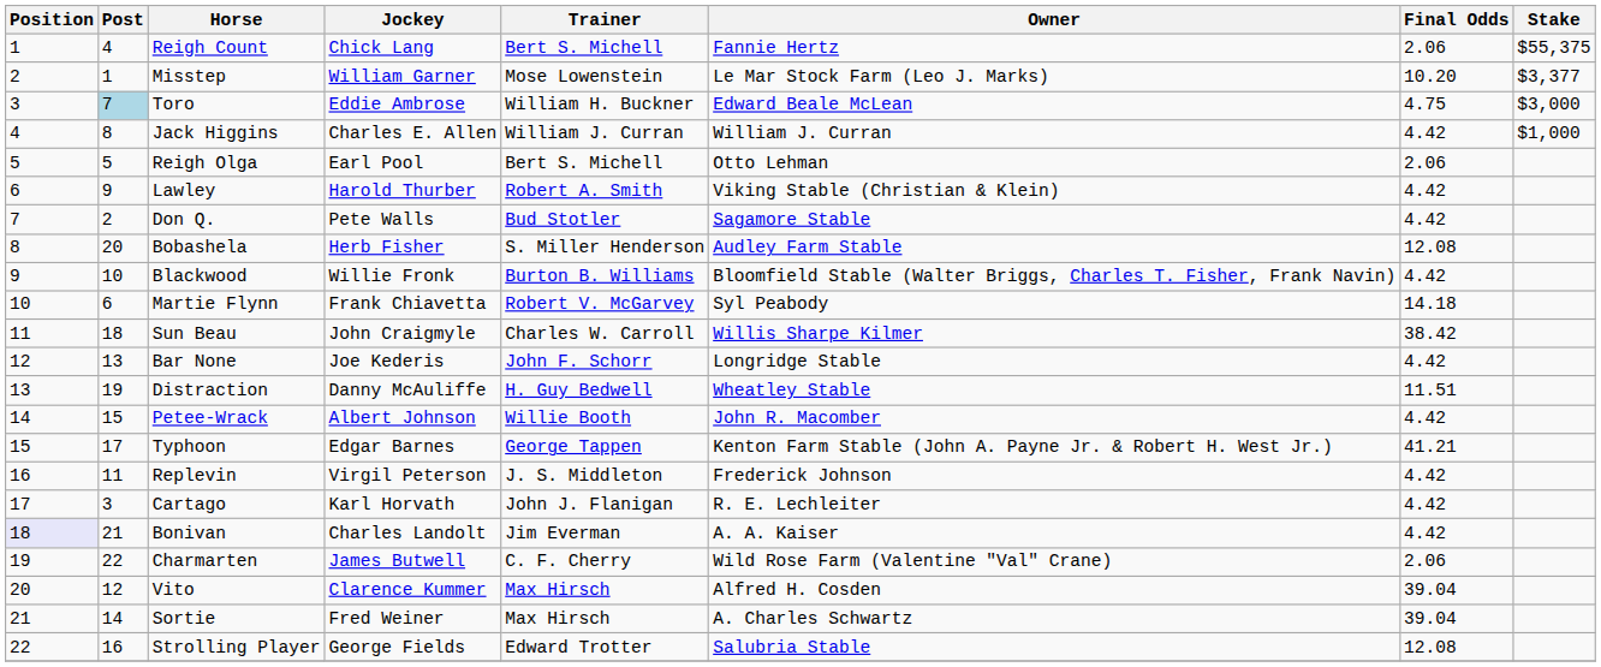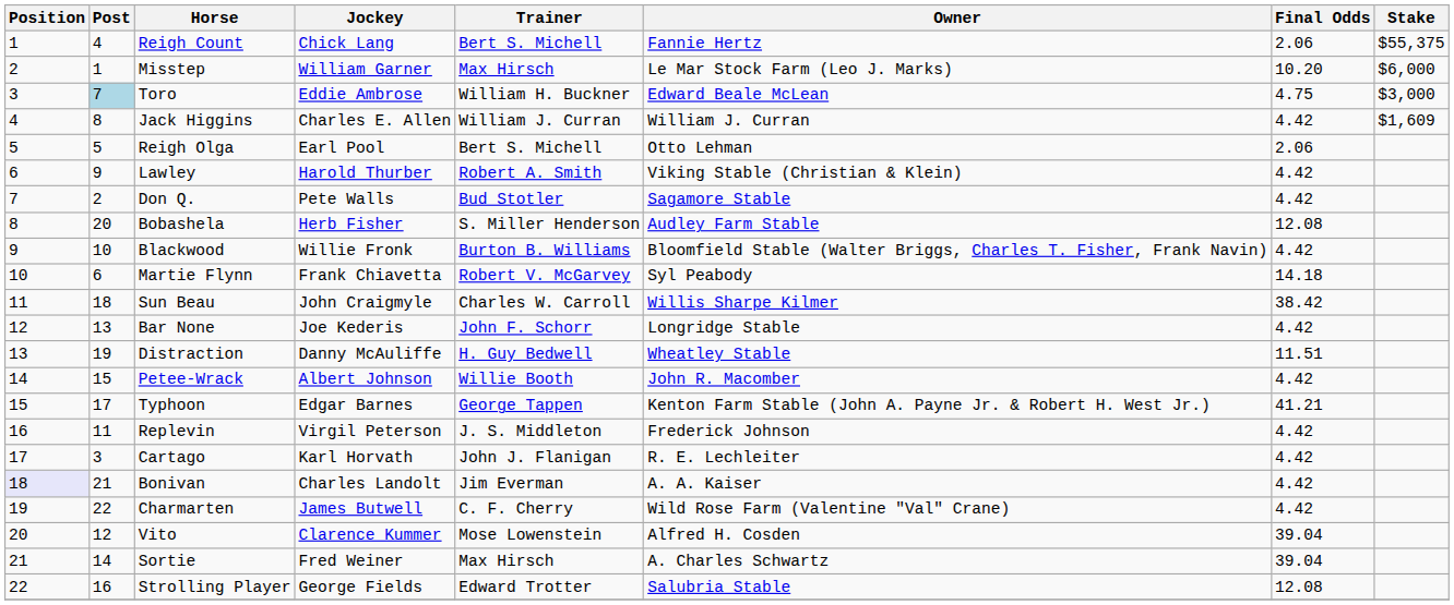 <table class="sortable wikitable">
 <tr>
 <th scope="col">Position</th>
 <th scope="col">Post</th>
 <th scope="col">Horse</th>
 <th scope="col">Jockey</th>
 <th scope="col">Trainer</th>
 <th scope="col">Owner</th>
 <th scope="col">Final Odds</th>
 <th scope="col">Stake</th>
 </tr>
 <tr>
 <td>1</td>
 <td>4</td>
 <td><a href='#'>Reigh Count</a></td>
 <td><a href='#'>Chick Lang</a></td>
 <td><a href='#'>Bert S. Michell</a></td>
 <td><a href='#'>Fannie Hertz</a></td>
 <td>2.06</td>
 <td>$55,375</td>
 </tr>
 <tr>
 <td>2</td>
 <td>1</td>
 <td>Misstep</td>
 <td><a href='#'>William Garner</a></td>
-<td>Mose Lowenstein</td>
+<td><a href='#'>Max Hirsch</a></td>
 <td>Le Mar Stock Farm (Leo J. Marks)</td>
 <td>10.20</td>
-<td>$3,377</td>
+<td>$6,000</td>
 </tr>
 <tr>
 <td>3</td>
 <td style="background: lightblue;">7</td>
 <td>Toro</td>
 <td><a href='#'>Eddie Ambrose</a></td>
 <td>William H. Buckner</td>
 <td><a href='#'>Edward Beale McLean</a></td>
 <td>4.75</td>
 <td>$3,000</td>
 </tr>
 <tr>
 <td>4</td>
 <td>8</td>
 <td>Jack Higgins</td>
 <td>Charles E. Allen</td>
 <td>William J. Curran</td>
 <td>William J. Curran</td>
 <td>4.42</td>
-<td>$1,000</td>
+<td>$1,609</td>
 </tr>
 <tr>
 <td>5</td>
 <td>5</td>
 <td>Reigh Olga</td>
 <td>Earl Pool</td>
 <td>Bert S. Michell</td>
 <td>Otto Lehman</td>
 <td>2.06</td>
 <td></td>
 </tr>
 <tr>
 <td>6</td>
 <td>9</td>
 <td>Lawley</td>
 <td><a href='#'>Harold Thurber</a></td>
 <td><a href='#'>Robert A. Smith</a></td>
 <td>Viking Stable (Christian & Klein)</td>
 <td>4.42</td>
 <td></td>
 </tr>
 <tr>
 <td>7</td>
 <td>2</td>
 <td>Don Q.</td>
 <td>Pete Walls</td>
 <td><a href='#'>Bud Stotler</a></td>
 <td><a href='#'>Sagamore Stable</a></td>
 <td>4.42</td>
 <td></td>
 </tr>
 <tr>
 <td>8</td>
 <td>20</td>
 <td>Bobashela</td>
 <td><a href='#'>Herb Fisher</a></td>
 <td>S. Miller Henderson</td>
 <td><a href='#'>Audley Farm Stable</a></td>
 <td>12.08</td>
 <td></td>
 </tr>
 <tr>
 <td>9</td>
 <td>10</td>
 <td>Blackwood</td>
 <td>Willie Fronk</td>
 <td><a href='#'>Burton B. Williams</a></td>
 <td>Bloomfield Stable (Walter Briggs, <a href='#'>Charles T. Fisher</a>, Frank Navin)</td>
 <td>4.42</td>
 <td></td>
 </tr>
 <tr>
 <td>10</td>
 <td>6</td>
 <td>Martie Flynn</td>
 <td>Frank Chiavetta</td>
 <td><a href='#'>Robert V. McGarvey</a></td>
 <td>Syl Peabody</td>
 <td>14.18</td>
 <td></td>
 </tr>
 <tr>
 <td>11</td>
 <td>18</td>
 <td>Sun Beau</td>
 <td>John Craigmyle</td>
 <td>Charles W. Carroll</td>
 <td><a href='#'>Willis Sharpe Kilmer</a></td>
 <td>38.42</td>
 <td></td>
 </tr>
 <tr>
 <td>12</td>
 <td>13</td>
 <td>Bar None</td>
 <td>Joe Kederis</td>
 <td><a href='#'>John F. Schorr</a></td>
 <td>Longridge Stable</td>
 <td>4.42</td>
 <td></td>
 </tr>
 <tr>
 <td>13</td>
 <td>19</td>
 <td>Distraction</td>
 <td>Danny McAuliffe</td>
 <td><a href='#'>H. Guy Bedwell</a></td>
 <td><a href='#'>Wheatley Stable</a></td>
 <td>11.51</td>
 <td></td>
 </tr>
 <tr>
 <td>14</td>
 <td>15</td>
 <td><a href='#'>Petee-Wrack</a></td>
 <td><a href='#'>Albert Johnson</a></td>
 <td><a href='#'>Willie Booth</a></td>
 <td><a href='#'>John R. Macomber</a></td>
 <td>4.42</td>
 <td></td>
 </tr>
 <tr>
 <td>15</td>
 <td>17</td>
 <td>Typhoon</td>
 <td>Edgar Barnes</td>
 <td><a href='#'>George Tappen</a></td>
 <td>Kenton Farm Stable (John A. Payne Jr. & Robert H. West Jr.)</td>
 <td>41.21</td>
 <td></td>
 </tr>
 <tr>
 <td>16</td>
 <td>11</td>
 <td>Replevin</td>
 <td>Virgil Peterson</td>
 <td>J. S. Middleton</td>
 <td>Frederick Johnson</td>
 <td>4.42</td>
 <td></td>
 </tr>
 <tr>
 <td>17</td>
 <td>3</td>
 <td>Cartago</td>
 <td>Karl Horvath</td>
 <td>John J. Flanigan</td>
 <td>R. E. Lechleiter</td>
 <td>4.42</td>
 <td></td>
 </tr>
 <tr>
 <td style="background: lavender;">18</td>
 <td>21</td>
 <td>Bonivan</td>
 <td>Charles Landolt</td>
 <td>Jim Everman</td>
 <td>A. A. Kaiser</td>
 <td>4.42</td>
 <td></td>
 </tr>
 <tr>
 <td>19</td>
 <td>22</td>
 <td>Charmarten</td>
 <td><a href='#'>James Butwell</a></td>
 <td>C. F. Cherry</td>
 <td>Wild Rose Farm (Valentine "Val" Crane)</td>
-<td>2.06</td>
+<td>4.42</td>
 <td></td>
 </tr>
 <tr>
 <td>20</td>
 <td>12</td>
 <td>Vito</td>
 <td><a href='#'>Clarence Kummer</a></td>
-<td><a href='#'>Max Hirsch</a></td>
+<td>Mose Lowenstein</td>
 <td>Alfred H. Cosden</td>
 <td>39.04</td>
 <td></td>
 </tr>
 <tr>
 <td>21</td>
 <td>14</td>
 <td>Sortie</td>
 <td>Fred Weiner</td>
 <td>Max Hirsch</td>
 <td>A. Charles Schwartz</td>
 <td>39.04</td>
 <td></td>
 </tr>
 <tr>
 <td>22</td>
 <td>16</td>
 <td>Strolling Player</td>
 <td>George Fields</td>
 <td>Edward Trotter</td>
 <td><a href='#'>Salubria Stable</a></td>
 <td>12.08</td>
 <td></td>
 </tr>
 <tr>
 </tr>
 </table>
